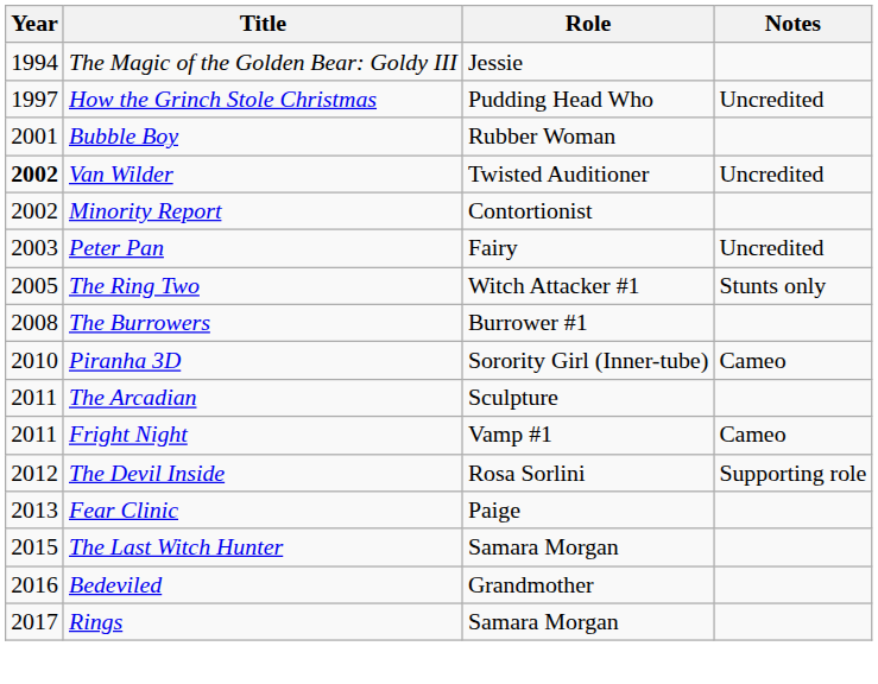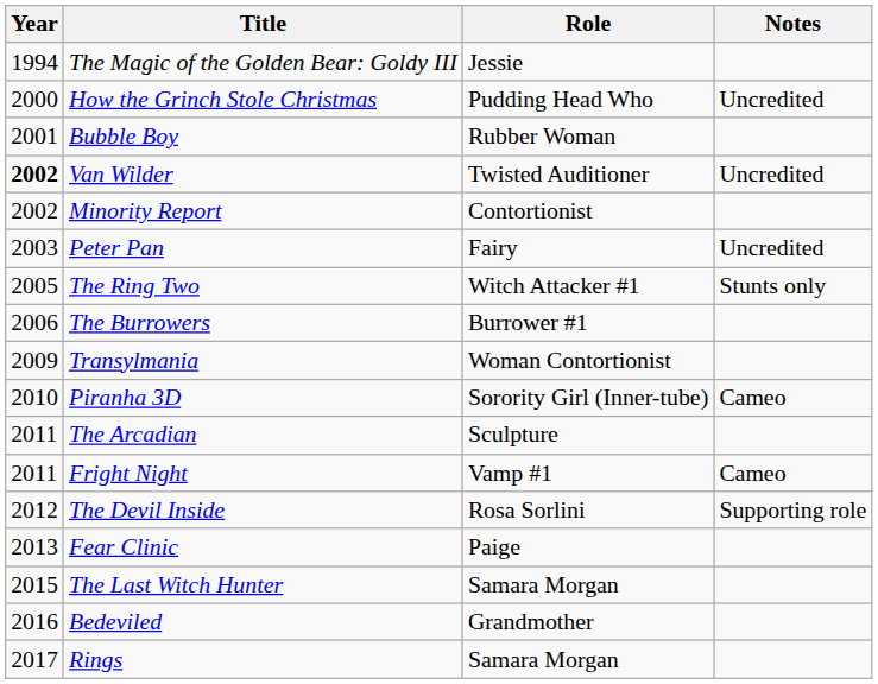 <table class="wikitable sortable">
 <tr>
 <th>Year</th>
 <th>Title</th>
 <th>Role</th>
 <th class="unsortable">Notes</th>
 </tr>
 <tr>
 <td>1994</td>
 <td><em>The Magic of the Golden Bear: Goldy III</em></td>
 <td>Jessie</td>
 <td></td>
 </tr>
 <tr>
-<td>1997</td>
+<td>2000</td>
 <td><em><a href='#'>How the Grinch Stole Christmas</a></em></td>
 <td>Pudding Head Who</td>
 <td>Uncredited</td>
 </tr>
 <tr>
 <td>2001</td>
 <td><em><a href='#'>Bubble Boy</a></em></td>
 <td>Rubber Woman</td>
 <td></td>
 </tr>
 <tr>
 <td><strong>2002</strong></td>
 <td><em><a href='#'>Van Wilder</a></em></td>
 <td>Twisted Auditioner</td>
 <td>Uncredited</td>
 </tr>
 <tr>
 <td>2002</td>
 <td><em><a href='#'>Minority Report</a></em></td>
 <td>Contortionist</td>
 <td></td>
 </tr>
 <tr>
 <td>2003</td>
 <td><em><a href='#'>Peter Pan</a></em></td>
 <td>Fairy</td>
 <td>Uncredited</td>
 </tr>
 <tr>
 <td>2005</td>
 <td><em><a href='#'>The Ring Two</a></em></td>
 <td>Witch Attacker #1</td>
 <td>Stunts only</td>
 </tr>
 <tr>
-<td>2008</td>
+<td>2006</td>
 <td><em><a href='#'>The Burrowers</a></em></td>
 <td>Burrower #1</td>
+<td></td>
+</tr>
+<tr>
+<td>2009</td>
+<td><em><a href='#'>Transylmania</a></em></td>
+<td>Woman Contortionist</td>
 <td></td>
 </tr>
 <tr>
 <td>2010</td>
 <td><em><a href='#'>Piranha 3D</a></em></td>
 <td>Sorority Girl (Inner-tube)</td>
 <td>Cameo</td>
 </tr>
 <tr>
 <td>2011</td>
 <td><em><a href='#'>The Arcadian</a></em></td>
 <td>Sculpture</td>
 <td></td>
 </tr>
 <tr>
 <td>2011</td>
 <td><em><a href='#'>Fright Night</a></em></td>
 <td>Vamp #1</td>
 <td>Cameo</td>
 </tr>
 <tr>
 <td>2012</td>
 <td><em><a href='#'>The Devil Inside</a></em></td>
 <td>Rosa Sorlini</td>
 <td>Supporting role</td>
 </tr>
 <tr>
 <td>2013</td>
 <td><em><a href='#'>Fear Clinic</a></em></td>
 <td>Paige</td>
 <td></td>
 </tr>
 <tr>
 <td>2015</td>
 <td><em><a href='#'>The Last Witch Hunter</a></em></td>
 <td>Samara Morgan</td>
 <td></td>
 </tr>
 <tr>
 <td>2016</td>
 <td><em><a href='#'>Bedeviled</a></em></td>
 <td>Grandmother</td>
 <td></td>
 </tr>
 <tr>
 <td>2017</td>
 <td><em><a href='#'>Rings</a></em></td>
 <td>Samara Morgan</td>
 <td></td>
 </tr>
 </table>
